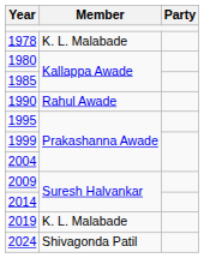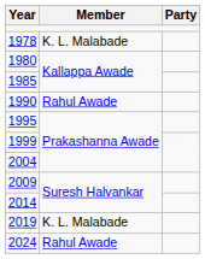 <table class="wikitable">
 <tr>
 <th>Year</th>
 <th>Member</th>
 <th colspan="2">Party</th>
 </tr>
 <tr>
 <td colspan="4"></td>
 </tr>
 <tr>
 <td><a href='#'>1978</a></td>
 <td>K. L. Malabade</td>
 <td></td>
 </tr>
 <tr>
 <td><a href='#'>1980</a></td>
 <td rowspan="2"><a href='#'>Kallappa Awade</a></td>
 <td></td>
 </tr>
 <tr>
 <td><a href='#'>1985</a></td>
 <td></td>
 </tr>
 <tr>
 <td><a href='#'>1990</a></td>
 <td><a href='#'>Rahul Awade</a></td>
 <td></td>
 </tr>
 <tr>
 <td><a href='#'>1995</a></td>
 <td rowspan="3"><a href='#'>Prakashanna Awade</a></td>
 <td></td>
 </tr>
 <tr>
 <td><a href='#'>1999</a></td>
 </tr>
 <tr>
 <td><a href='#'>2004</a></td>
 </tr>
 <tr>
 <td><a href='#'>2009</a></td>
 <td rowspan="2"><a href='#'>Suresh Halvankar</a></td>
 <td></td>
 </tr>
 <tr>
 <td><a href='#'>2014</a></td>
 </tr>
 <tr>
 <td><a href='#'>2019</a></td>
 <td>K. L. Malabade</td>
 <td></td>
 </tr>
 <tr>
 <td><a href='#'>2024</a></td>
-<td>Shivagonda Patil</td>
+<td><a href='#'>Rahul Awade</a></td>
 <td></td>
 </tr>
 </table>
